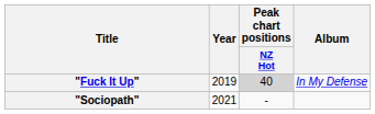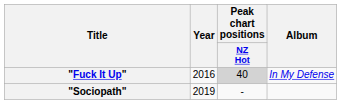 <table class="wikitable plainrowheaders" style="text-align:center;">
 <tr>
 <th scope="col" rowspan="2" style="width:18em;">Title</th>
 <th scope="col" rowspan="2">Year</th>
 <th scope="col" colspan="1">Peak chart positions</th>
 <th scope="col" rowspan="2">Album</th>
 </tr>
 <tr>
 <th scope="col" style="width:2.5em;font-size:90%;"><a href='#'>NZ<br>Hot</a><br></th>
 </tr>
 <tr>
 <th scope="row">"<a href='#'>Fuck It Up</a>"<br></th>
-<td>2019</td>
+<td>2016</td>
 <td style="background: lightgrey;">40</td>
 <td><em><a href='#'>In My Defense</a></em></td>
 </tr>
 <tr>
 <th scope="row">"Sociopath"<br></th>
-<td>2021</td>
+<td>2019</td>
 <td>-</td>
 <td></td>
 </tr>
 </table>
